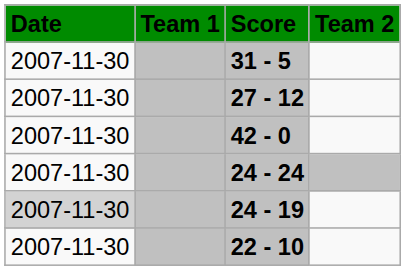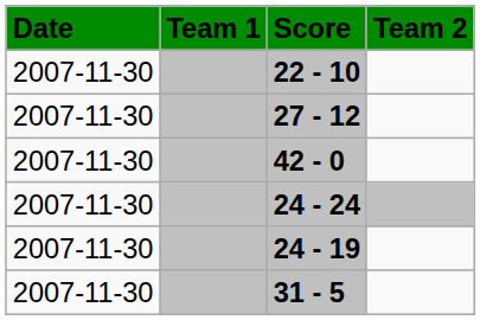 <table class="wikitable" style="margin:0.5em auto; font-size:95%">
 <tr bgcolor="#008B00">
 <td><strong>Date</strong></td>
 <td><strong>Team 1</strong></td>
 <td><strong>Score</strong></td>
 <td><strong>Team 2</strong></td>
 </tr>
 <tr>
 <td>2007-11-30</td>
 <td bgcolor="silver"><strong></strong></td>
-<td bgcolor="silver"><strong>31 - 5</strong></td>
+<td bgcolor="silver"><strong>22 - 10</strong></td>
 <td></td>
 </tr>
 <tr>
 <td>2007-11-30</td>
 <td bgcolor="silver"><strong></strong></td>
 <td bgcolor="silver"><strong>27 - 12</strong></td>
 <td></td>
 </tr>
 <tr>
 <td>2007-11-30</td>
 <td bgcolor="silver"><strong></strong></td>
 <td bgcolor="silver"><strong>42 - 0</strong></td>
 <td></td>
 </tr>
 <tr>
 <td>2007-11-30</td>
 <td bgcolor="silver"><strong></strong></td>
 <td bgcolor="silver"><strong>24 - 24</strong></td>
 <td bgcolor="silver"><strong></strong></td>
 </tr>
 <tr>
-<td style="background: lightgrey;">2007-11-30</td>
+<td>2007-11-30</td>
 <td bgcolor="silver"><strong></strong></td>
 <td bgcolor="silver"><strong>24 - 19</strong></td>
 <td></td>
 </tr>
 <tr>
 <td>2007-11-30</td>
 <td bgcolor="silver"><strong></strong></td>
-<td bgcolor="silver"><strong>22 - 10</strong></td>
+<td bgcolor="silver"><strong>31 - 5</strong></td>
 <td></td>
 </tr>
 </table>
